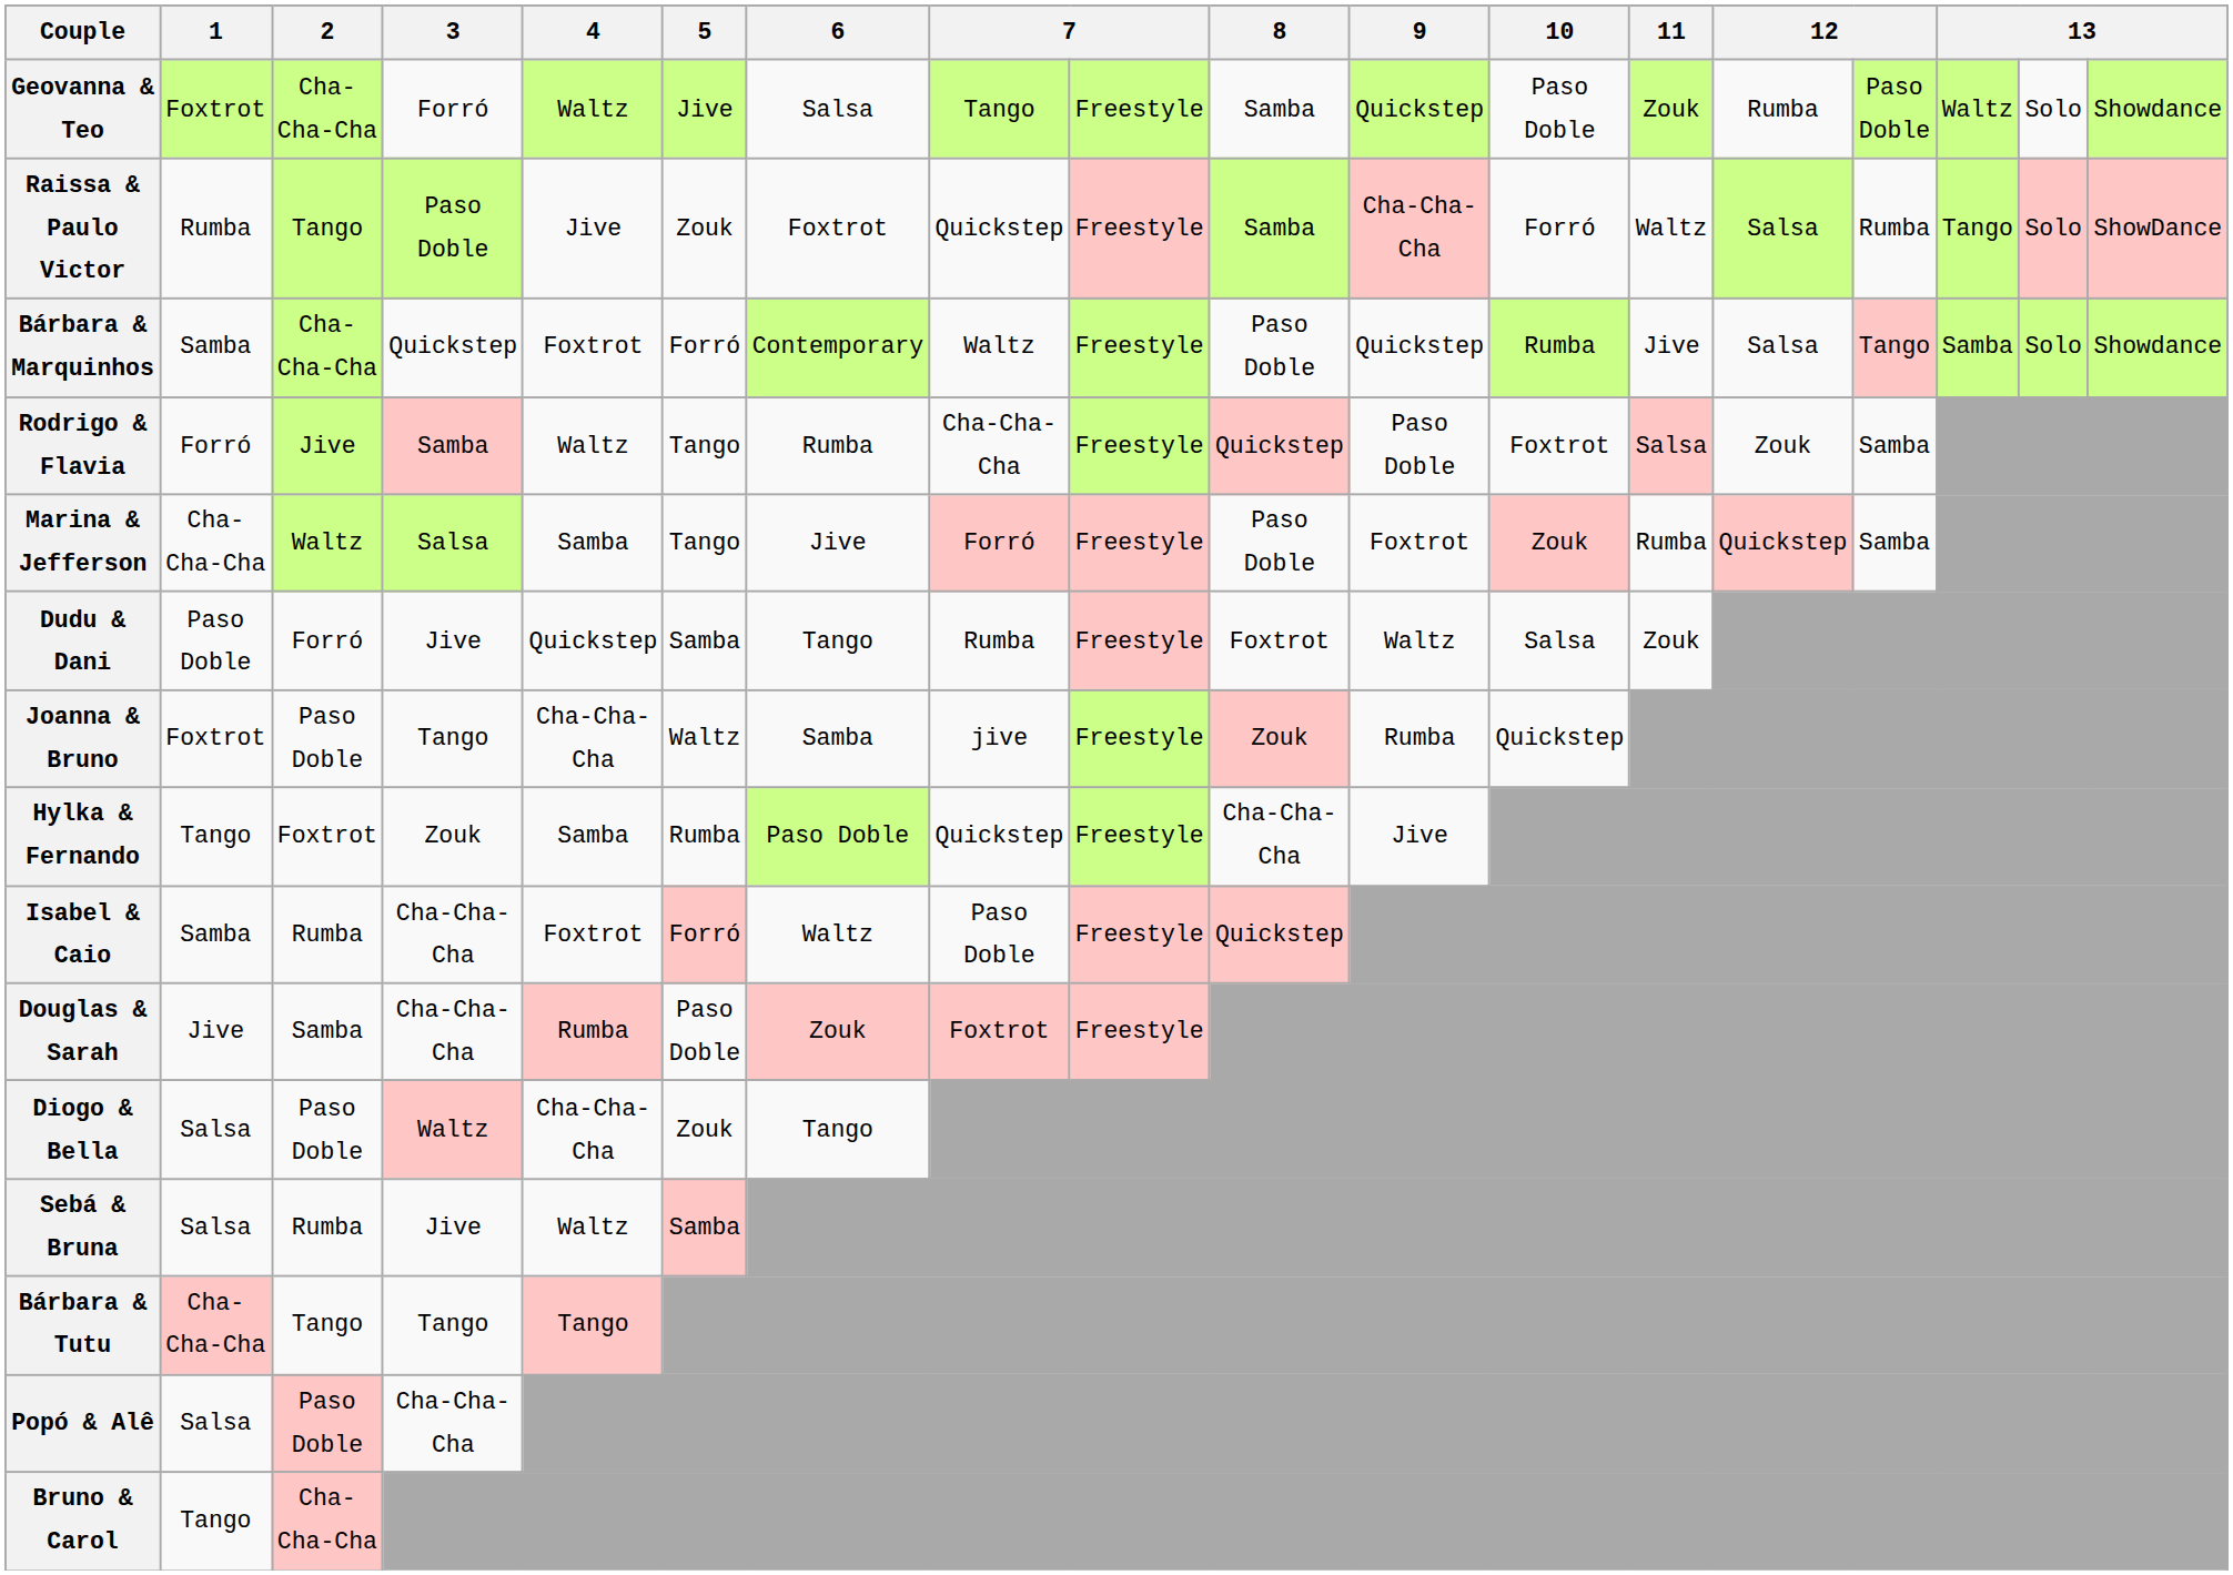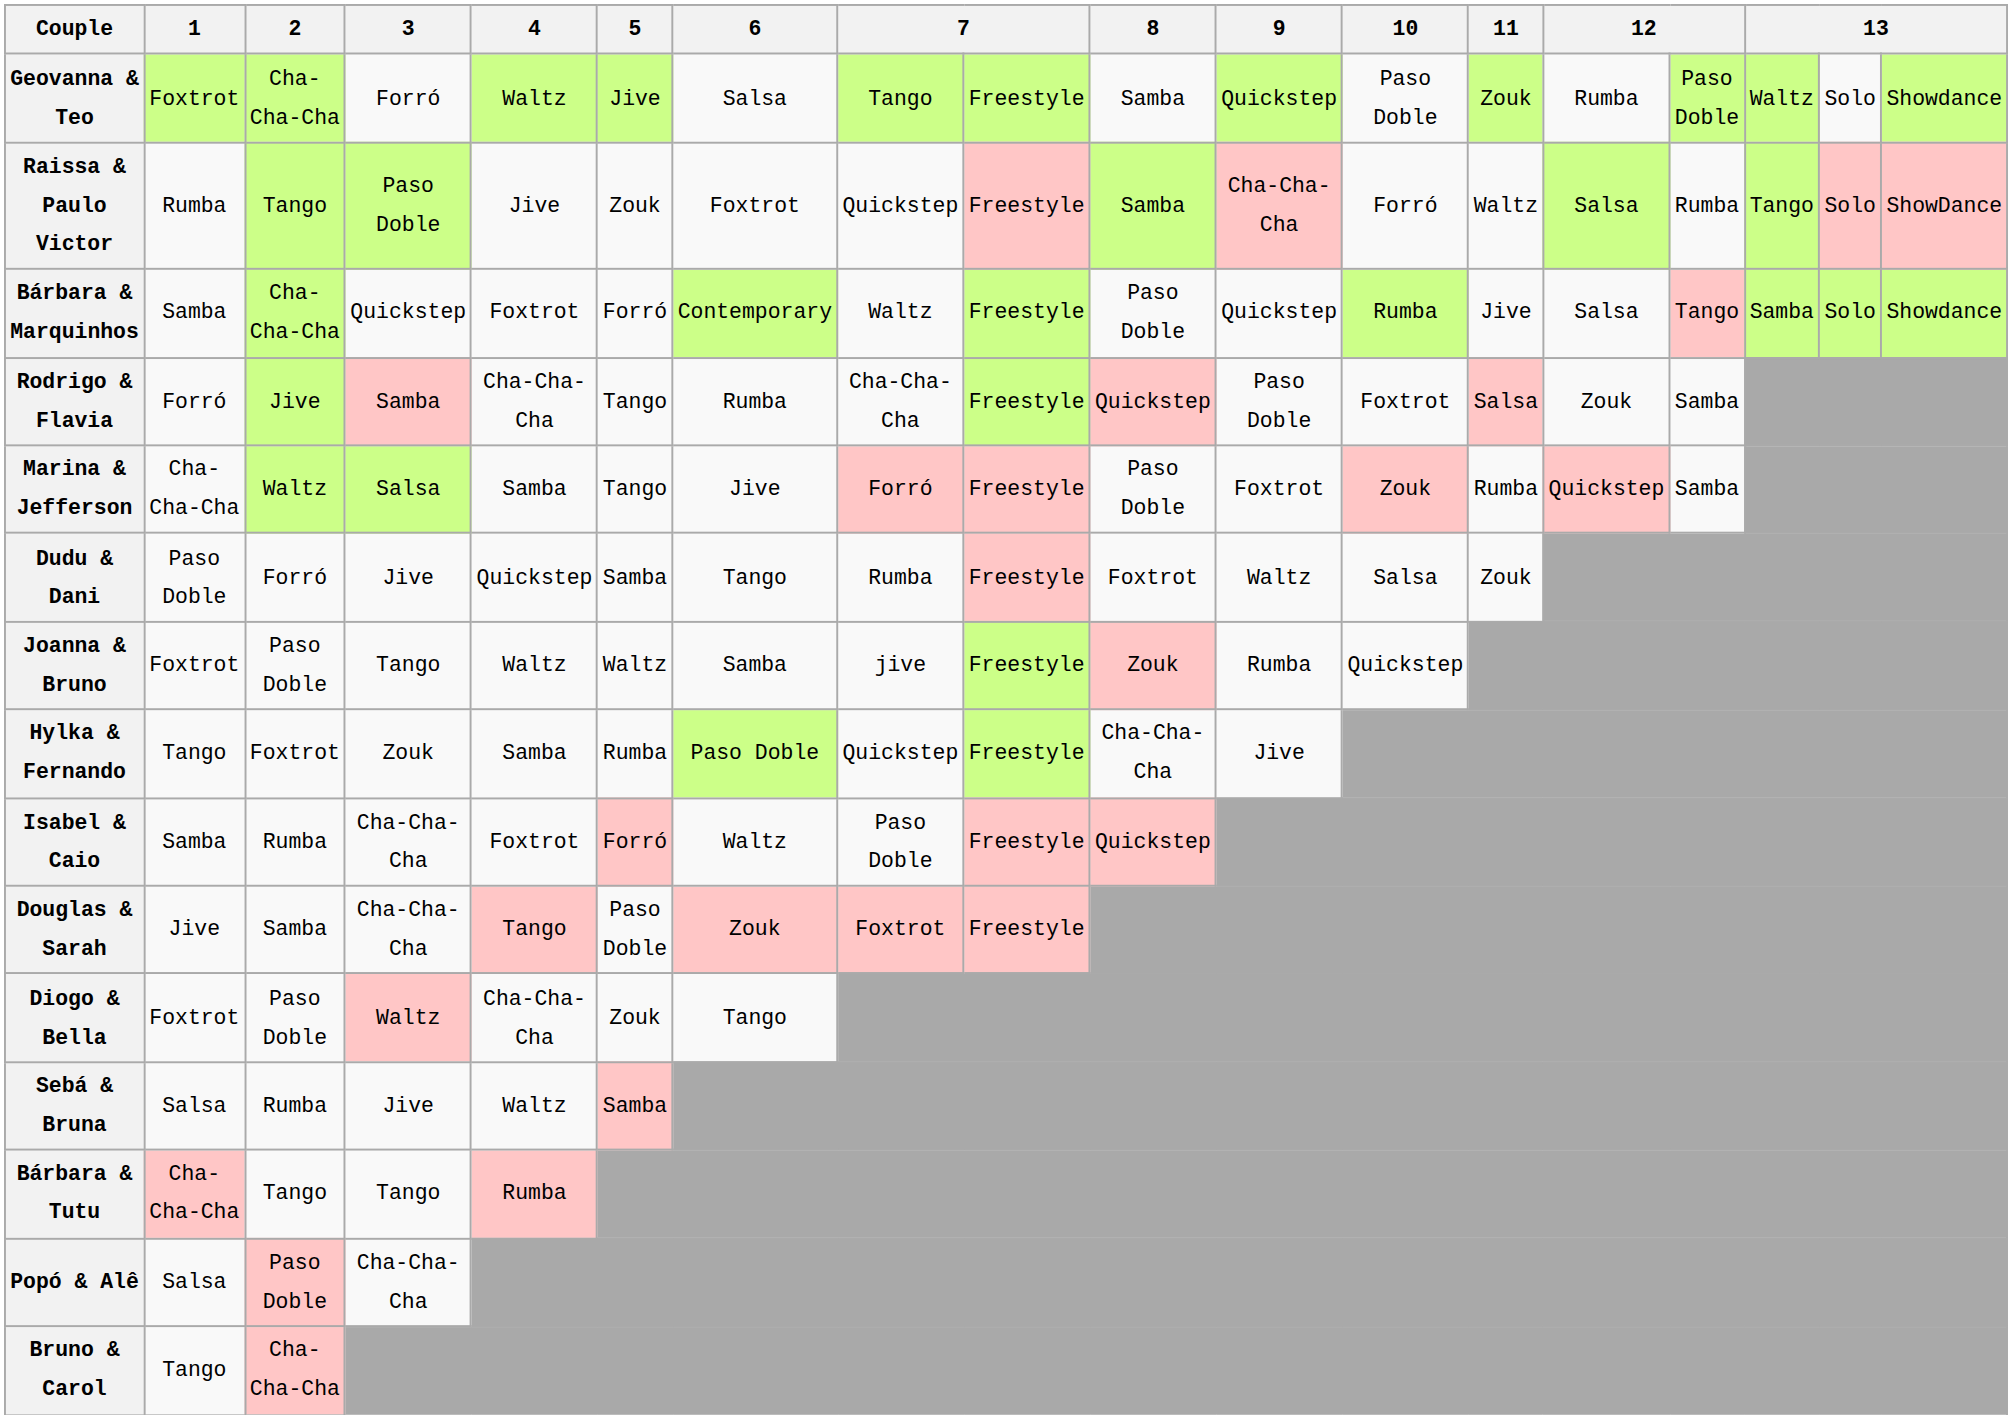 <table class="wikitable" style="text-align:center; font-size:85%; line-height:20px">
 <tr>
 <th>Couple</th>
 <th>1</th>
 <th>2</th>
 <th>3</th>
 <th>4</th>
 <th>5</th>
 <th>6</th>
 <th colspan=2>7</th>
 <th>8</th>
 <th>9</th>
 <th>10</th>
 <th>11</th>
 <th colspan=2>12</th>
 <th colspan=3>13</th>
 </tr>
 <tr>
 <th>Geovanna & Teo</th>
 <td style="background:#ccff88;">Foxtrot</td>
 <td style="background:#ccff88;">Cha-Cha-Cha</td>
 <td>Forró</td>
 <td style="background:#ccff88;">Waltz</td>
 <td style="background:#ccff88;">Jive</td>
 <td>Salsa</td>
 <td style="background:#ccff88;">Tango</td>
 <td style="background:#ccff88;">Freestyle<br></td>
 <td>Samba</td>
 <td style="background:#ccff88;">Quickstep</td>
 <td>Paso Doble</td>
 <td style="background:#ccff88;">Zouk </td>
 <td>Rumba</td>
 <td style="background:#ccff88;">Paso Doble</td>
 <td style="background:#ccff88;">Waltz</td>
 <td>Solo</td>
 <td style="background:#ccff88;">Showdance</td>
 </tr>
 <tr>
 <th>Raissa & Paulo Victor</th>
 <td>Rumba</td>
 <td style="background:#ccff88;">Tango</td>
 <td style="background:#ccff88;">Paso Doble</td>
 <td>Jive</td>
 <td>Zouk</td>
 <td>Foxtrot</td>
 <td>Quickstep</td>
 <td style="background:#ffc6c6;">Freestyle<br></td>
 <td style="background:#ccff88;">Samba</td>
 <td style="background:#ffc6c6;">Cha-Cha-Cha</td>
 <td>Forró</td>
 <td>Waltz </td>
 <td style="background:#ccff88;">Salsa</td>
 <td>Rumba</td>
 <td style="background:#ccff88;">Tango</td>
 <td style="background:#ffc6c6;">Solo</td>
 <td style="background:#ffc6c6;">ShowDance</td>
 </tr>
 <tr>
 <th>Bárbara & Marquinhos</th>
 <td>Samba</td>
 <td style="background:#ccff88;">Cha-Cha-Cha</td>
 <td>Quickstep</td>
 <td>Foxtrot</td>
 <td>Forró</td>
 <td style="background:#ccff88;">Contemporary</td>
 <td>Waltz</td>
 <td style="background:#ccff88;">Freestyle<br></td>
 <td>Paso Doble</td>
 <td>Quickstep</td>
 <td style="background:#ccff88;">Rumba</td>
 <td>Jive </td>
 <td>Salsa</td>
 <td style="background:#ffc6c6;">Tango</td>
 <td style="background:#ccff88;">Samba</td>
 <td style="background:#ccff88;">Solo</td>
 <td style="background:#ccff88;">Showdance</td>
 </tr>
 <tr>
 <th>Rodrigo & Flavia</th>
 <td>Forró</td>
 <td style="background:#ccff88;">Jive</td>
 <td style="background:#ffc6c6;">Samba</td>
-<td>Waltz</td>
+<td>Cha-Cha-Cha</td>
 <td>Tango</td>
 <td>Rumba</td>
 <td>Cha-Cha-Cha</td>
 <td style="background:#ccff88;">Freestyle<br></td>
 <td style="background:#ffc6c6;">Quickstep</td>
 <td>Paso Doble</td>
 <td>Foxtrot</td>
 <td style="background:#ffc6c6;">Salsa </td>
 <td>Zouk</td>
 <td>Samba</td>
 <td colspan="3" style="background:darkgrey"></td>
 </tr>
 <tr>
 <th>Marina & Jefferson</th>
 <td>Cha-Cha-Cha</td>
 <td style="background:#ccff88;">Waltz</td>
 <td style="background:#ccff88;">Salsa</td>
 <td>Samba</td>
 <td>Tango</td>
 <td>Jive</td>
 <td style="background:#ffc6c6;">Forró</td>
 <td style="background:#ffc6c6;">Freestyle<br></td>
 <td>Paso Doble</td>
 <td>Foxtrot</td>
 <td style="background:#ffc6c6;">Zouk</td>
 <td>Rumba </td>
 <td style="background:#ffc6c6;">Quickstep</td>
 <td>Samba</td>
 <td colspan="3" style="background:darkgrey"></td>
 </tr>
 <tr>
 <th>Dudu & Dani</th>
 <td>Paso Doble</td>
 <td>Forró</td>
 <td>Jive</td>
 <td>Quickstep</td>
 <td>Samba</td>
 <td>Tango</td>
 <td>Rumba</td>
 <td style="background:#ffc6c6;">Freestyle<br></td>
 <td>Foxtrot</td>
 <td>Waltz</td>
 <td>Salsa</td>
 <td>Zouk </td>
 <td colspan="6" style="background:darkgrey"></td>
 </tr>
 <tr>
 <th>Joanna & Bruno</th>
 <td>Foxtrot</td>
 <td>Paso Doble</td>
 <td>Tango</td>
-<td>Cha-Cha-Cha</td>
+<td>Waltz</td>
 <td>Waltz</td>
 <td>Samba</td>
 <td>jive</td>
 <td style="background:#ccff88;">Freestyle<br></td>
 <td style="background:#ffc6c6;">Zouk</td>
 <td>Rumba</td>
 <td>Quickstep</td>
 <td colspan="7" style="background:darkgrey"></td>
 </tr>
 <tr>
 <th>Hylka & Fernando</th>
 <td>Tango</td>
 <td>Foxtrot</td>
 <td>Zouk</td>
 <td>Samba</td>
 <td>Rumba</td>
 <td style="background:#ccff88;">Paso Doble</td>
 <td>Quickstep</td>
 <td style="background:#ccff88;">Freestyle<br></td>
 <td>Cha-Cha-Cha</td>
 <td>Jive</td>
 <td colspan="8" style="background:darkgrey"></td>
 </tr>
 <tr>
 <th>Isabel & Caio</th>
 <td>Samba</td>
 <td>Rumba</td>
 <td>Cha-Cha-Cha</td>
 <td>Foxtrot</td>
 <td style="background:#ffc6c6;">Forró</td>
 <td>Waltz</td>
 <td>Paso Doble</td>
 <td style="background:#ffc6c6;">Freestyle<br></td>
 <td style="background:#ffc6c6;">Quickstep</td>
 <td colspan="9" style="background:darkgrey"></td>
 </tr>
 <tr>
 <th>Douglas & Sarah</th>
 <td>Jive</td>
 <td>Samba</td>
 <td>Cha-Cha-Cha</td>
-<td style="background:#ffc6c6;">Rumba</td>
+<td style="background:#ffc6c6;">Tango</td>
 <td>Paso Doble</td>
 <td style="background:#ffc6c6;">Zouk</td>
 <td style="background:#ffc6c6;">Foxtrot</td>
 <td style="background:#ffc6c6;">Freestyle<br></td>
 <td colspan="10" style="background:darkgrey"></td>
 </tr>
 <tr>
 <th>Diogo & Bella</th>
-<td>Salsa</td>
+<td>Foxtrot</td>
 <td>Paso Doble</td>
 <td style="background:#ffc6c6;">Waltz</td>
 <td>Cha-Cha-Cha</td>
 <td>Zouk</td>
 <td>Tango</td>
 <td colspan="12" style="background:darkgrey"></td>
 </tr>
 <tr>
 <th>Sebá & Bruna</th>
 <td>Salsa</td>
 <td>Rumba</td>
 <td>Jive</td>
 <td>Waltz</td>
 <td style="background:#ffc6c6;">Samba</td>
 <td colspan="13" style="background:darkgrey"></td>
 </tr>
 <tr>
 <th>Bárbara & Tutu</th>
 <td style="background:#ffc6c6;">Cha-Cha-Cha</td>
 <td>Tango</td>
 <td>Tango</td>
-<td style="background:#ffc6c6;">Tango</td>
+<td style="background:#ffc6c6;">Rumba</td>
 <td colspan="14" style="background:darkgrey"></td>
 </tr>
 <tr>
 <th>Popó & Alê</th>
 <td>Salsa</td>
 <td style="background:#ffc6c6;">Paso Doble</td>
 <td>Cha-Cha-Cha</td>
 <td colspan="15" style="background:darkgrey"></td>
 </tr>
 <tr>
 <th>Bruno & Carol</th>
 <td>Tango</td>
 <td style="background:#ffc6c6;">Cha-Cha-Cha</td>
 <td colspan="16" style="background:darkgrey"></td>
 </tr>
 </table>
